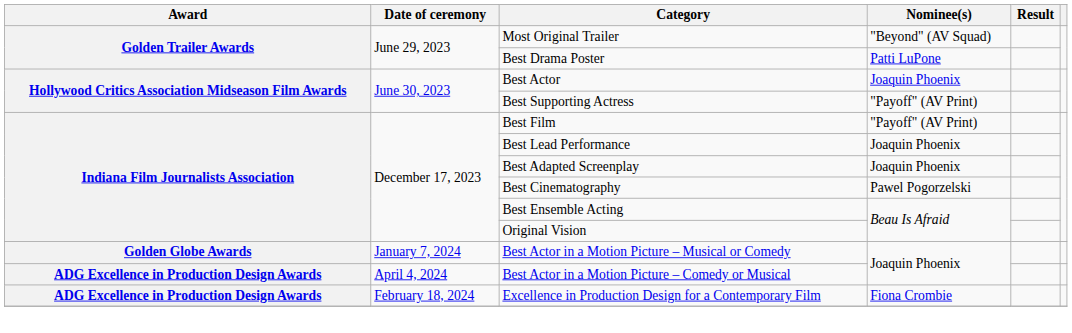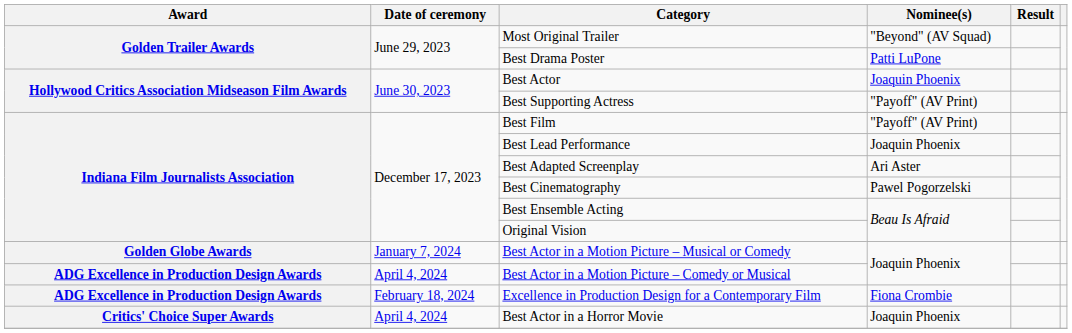 <table class="wikitable sortable plainrowheaders" style="width: 99%">
 <tr>
 <th scope="col">Award</th>
 <th scope="col">Date of ceremony</th>
 <th scope="col">Category</th>
 <th scope="col">Nominee(s)</th>
 <th scope="col">Result</th>
 <th scope="col" class="unsortable"></th>
 </tr>
 <tr>
 <th scope="row" rowspan="2"><a href='#'>Golden Trailer Awards</a></th>
 <td rowspan="2">June 29, 2023</td>
 <td>Most Original Trailer</td>
 <td>"Beyond" (AV Squad)</td>
 <td></td>
 <td rowspan="2" style="text-align:center;"></td>
 </tr>
 <tr>
 <td>Best Drama Poster</td>
 <td><a href='#'>Patti LuPone</a></td>
 <td></td>
 </tr>
 <tr>
 <th scope="row" rowspan="2"><a href='#'>Hollywood Critics Association Midseason Film Awards</a></th>
 <td rowspan="2"><a href='#'>June 30, 2023</a></td>
 <td>Best Actor</td>
 <td><a href='#'>Joaquin Phoenix</a></td>
 <td></td>
 <td rowspan="2" align="center"></td>
 </tr>
 <tr>
 <td>Best Supporting Actress</td>
 <td>"Payoff" (AV Print)</td>
 <td></td>
 </tr>
 <tr>
 <th rowspan="6" scope="row"><a href='#'>Indiana Film Journalists Association</a></th>
 <td rowspan="6">December 17, 2023</td>
 <td>Best Film</td>
 <td>"Payoff" (AV Print)</td>
 <td></td>
 <td rowspan="6" align="center"><br></td>
 </tr>
 <tr>
 <td>Best Lead Performance</td>
 <td>Joaquin Phoenix</td>
 <td></td>
 </tr>
 <tr>
 <td>Best Adapted Screenplay</td>
-<td>Joaquin Phoenix</td>
+<td>Ari Aster</td>
 <td></td>
 </tr>
 <tr>
 <td>Best Cinematography</td>
 <td>Pawel Pogorzelski</td>
 <td></td>
 </tr>
 <tr>
 <td>Best Ensemble Acting</td>
 <td rowspan="2"><em>Beau Is Afraid</em></td>
 <td></td>
 </tr>
 <tr>
 <td>Original Vision</td>
 <td></td>
 </tr>
 <tr>
 <th scope="row"><a href='#'>Golden Globe Awards</a></th>
 <td><a href='#'>January 7, 2024</a></td>
 <td><a href='#'>Best Actor in a Motion Picture – Musical or Comedy</a></td>
 <td rowspan="2">Joaquin Phoenix</td>
 <td></td>
 <td align="center"></td>
 </tr>
 <tr>
 <th scope="row"><a href='#'>ADG Excellence in Production Design Awards</a></th>
 <td><a href='#'>April 4, 2024</a></td>
 <td><a href='#'>Best Actor in a Motion Picture – Comedy or Musical</a></td>
 <td></td>
 <td align="center"></td>
 </tr>
 <tr>
 <th scope="row"><a href='#'>ADG Excellence in Production Design Awards</a></th>
 <td><a href='#'>February 18, 2024</a></td>
 <td><a href='#'>Excellence in Production Design for a Contemporary Film</a></td>
 <td><a href='#'>Fiona Crombie</a></td>
 <td></td>
 <td align="center"></td>
 </tr>
 <tr>
+<th scope="row"><a href='#'>Critics' Choice Super Awards</a></th>
+<td><a href='#'>April 4, 2024</a></td>
+<td>Best Actor in a Horror Movie</td>
+<td>Joaquin Phoenix</td>
+<td></td>
+<td style="text-align:center;"></td>
+</tr>
+<tr>
 </tr>
 </table>
